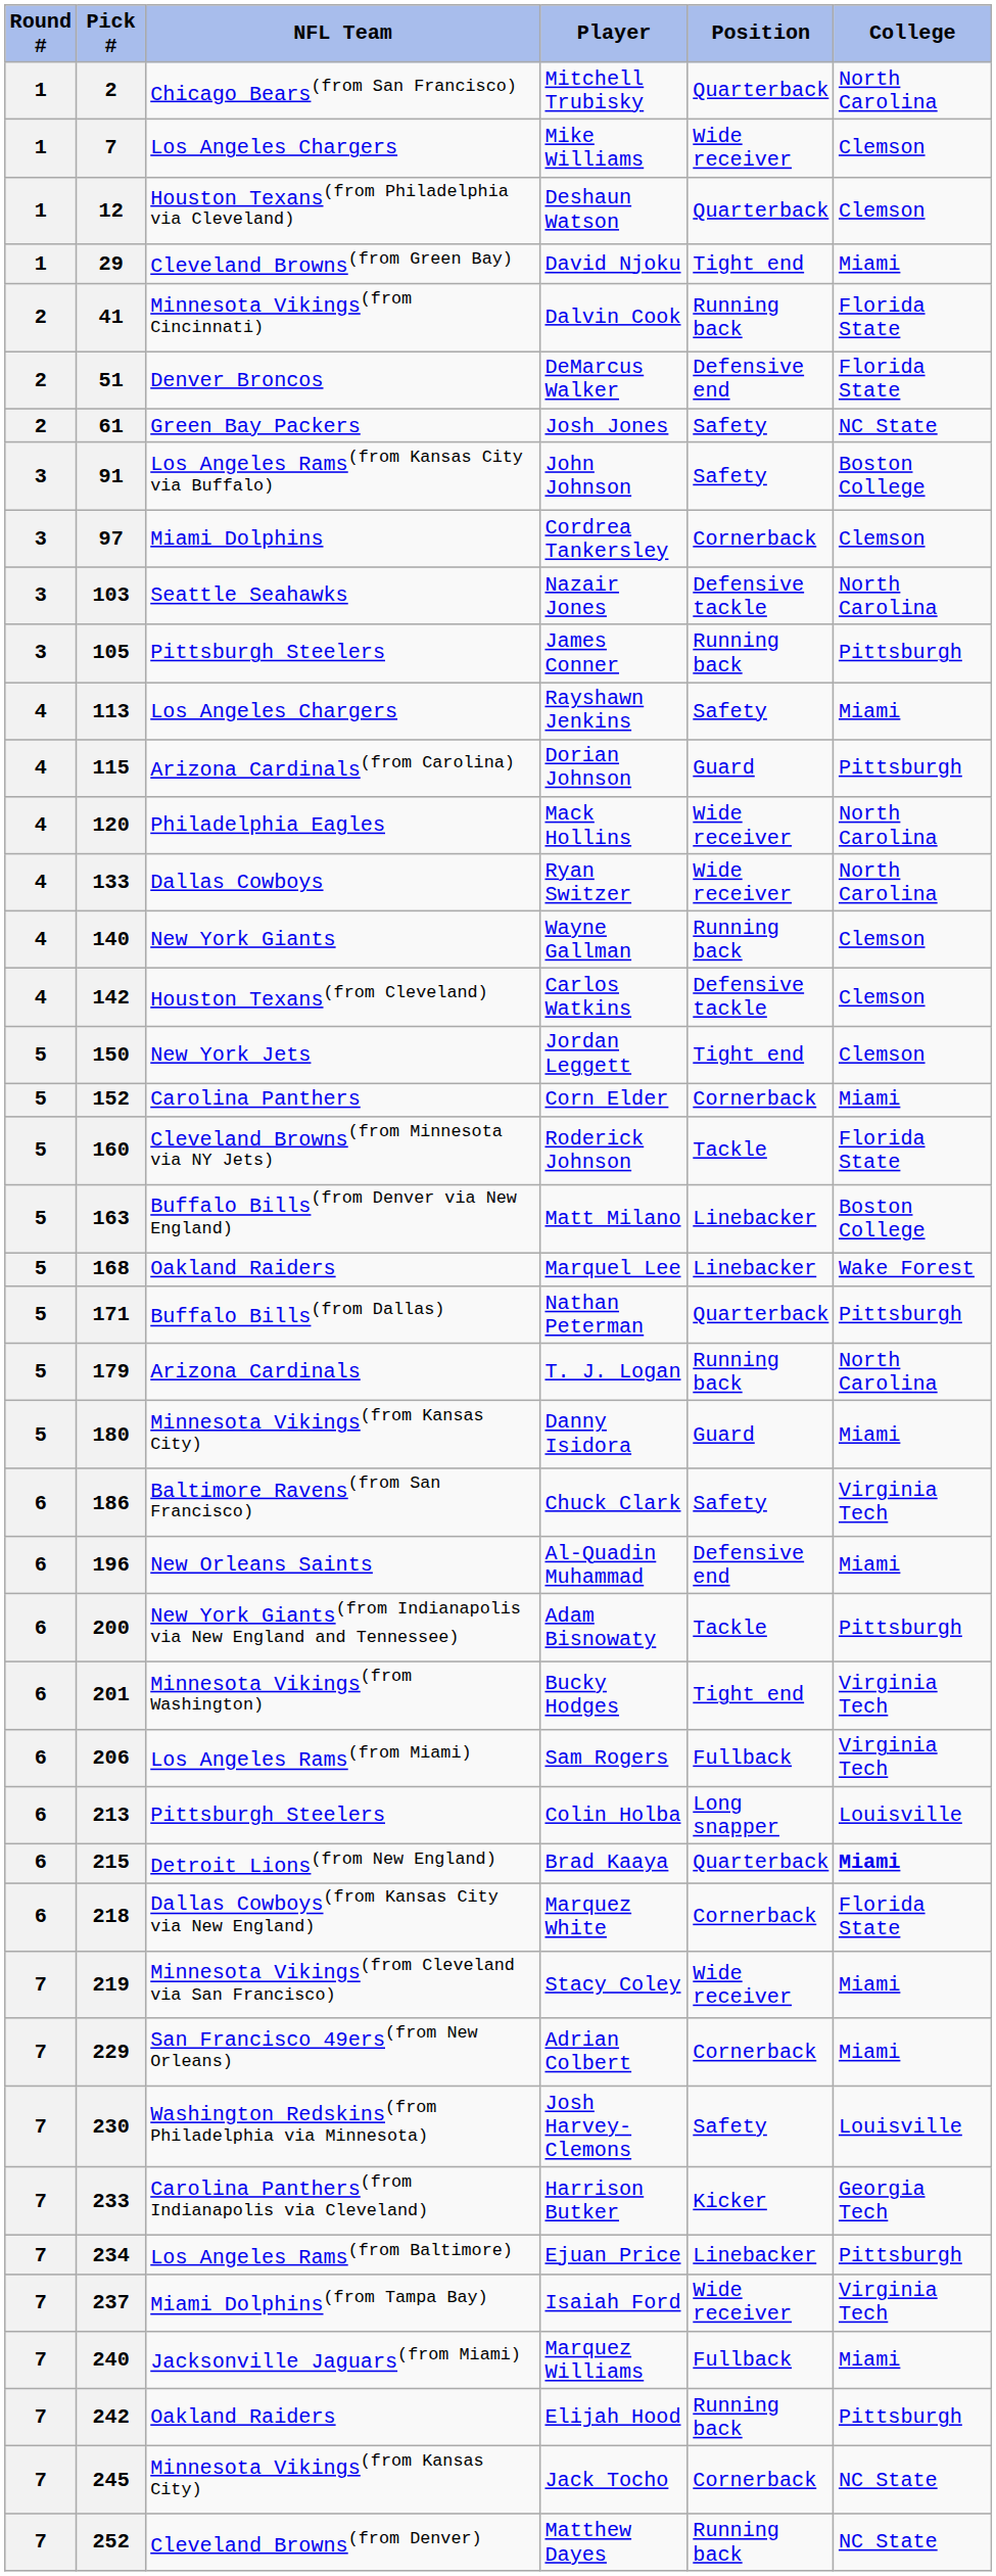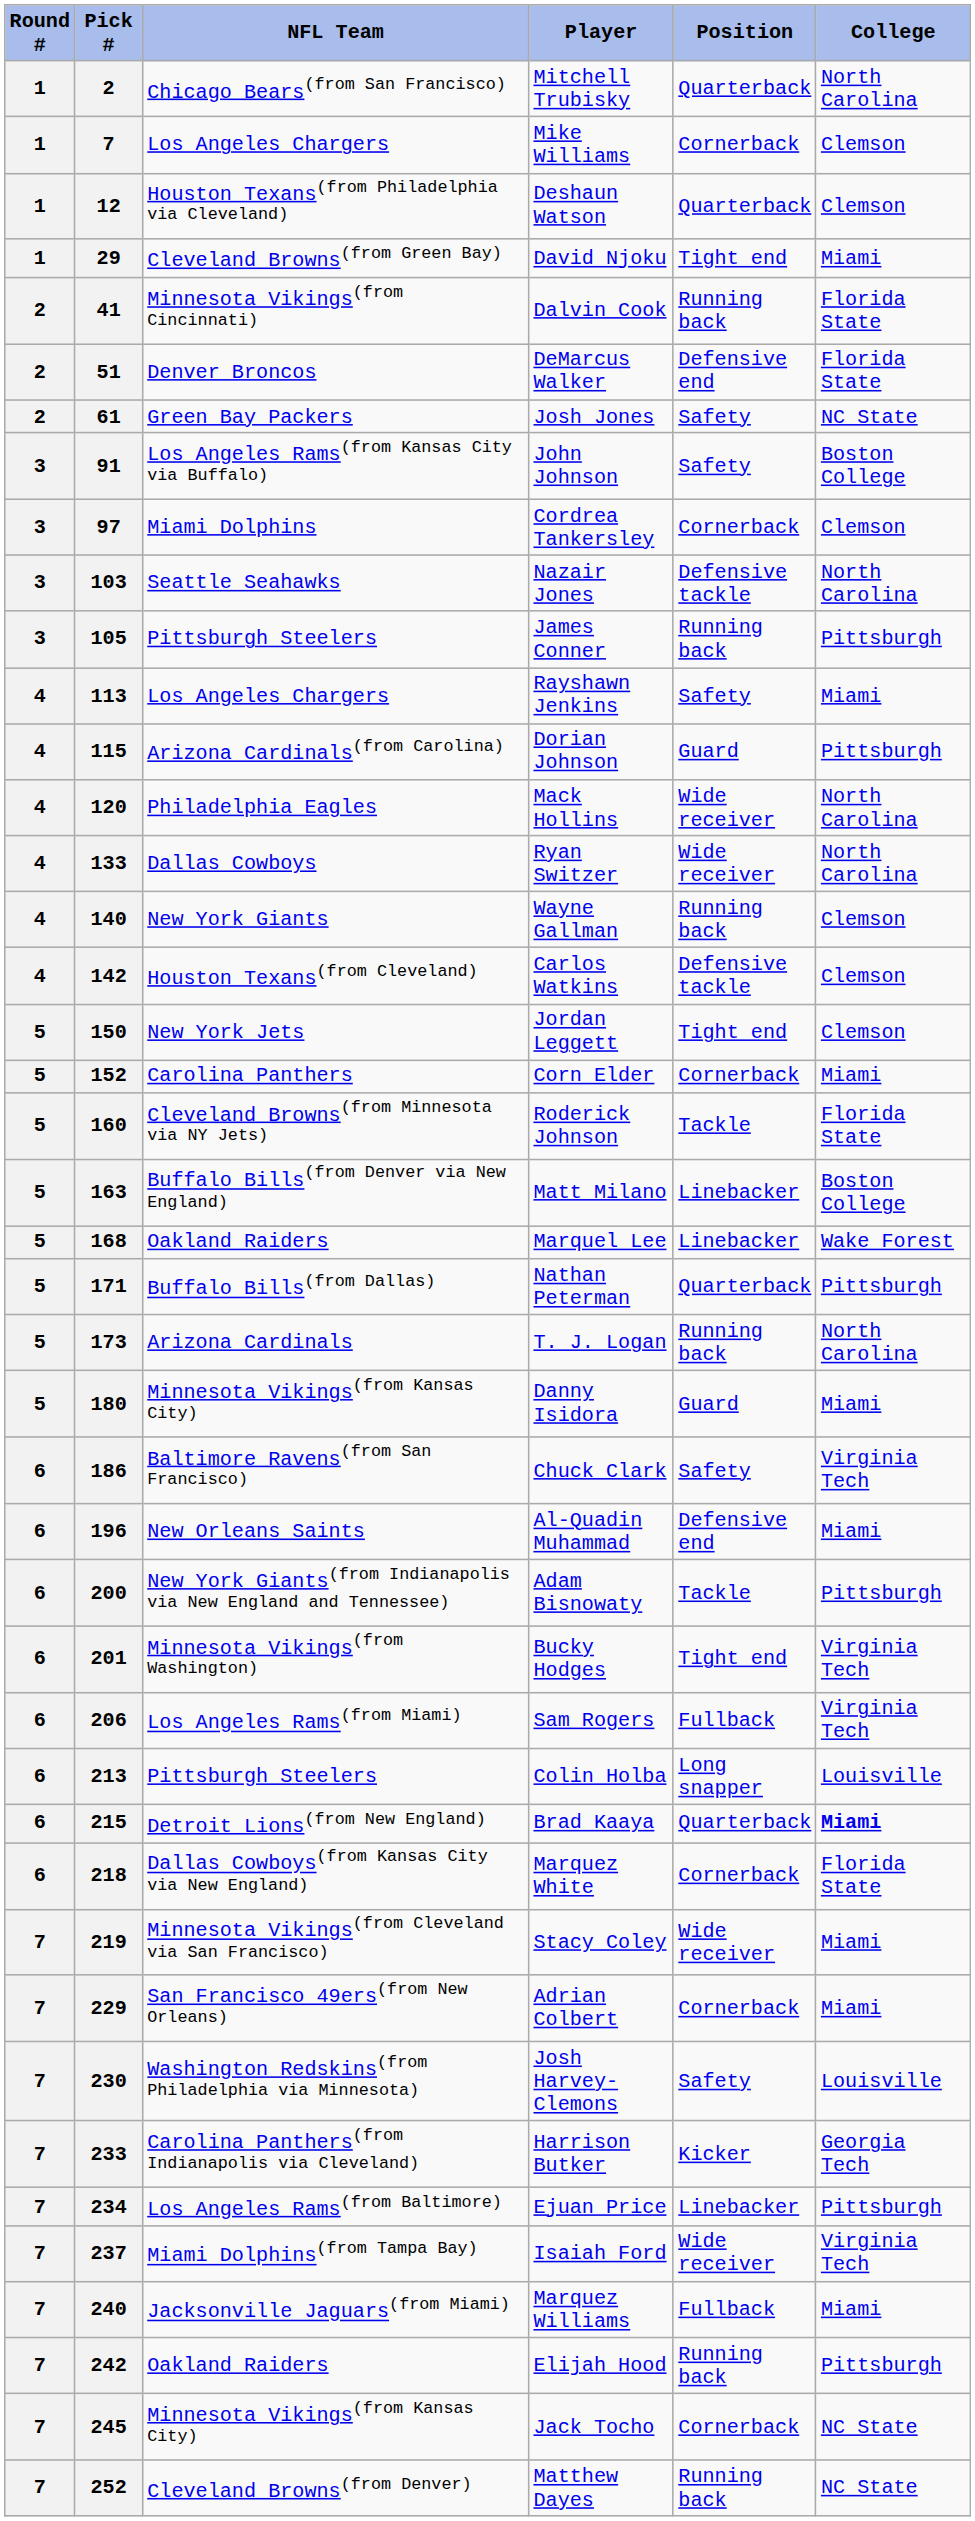 <table class="wikitable sortable" border="1" style="width: 100%">
 <tr>
 <th style="background:#A8BDEC;" width=7%>Round #</th>
 <th style="background:#A8BDEC;" width=7%>Pick #</th>
 <th width=40% style="background:#A8BDEC;">NFL Team</th>
 <th width=15% style="background:#A8BDEC;">Player</th>
 <th width=13% style="background:#A8BDEC;">Position</th>
 <th style="background:#A8BDEC;">College</th>
 </tr>
 <tr>
 <th>1</th>
 <th>2</th>
 <td><a href='#'>Chicago Bears</a><sup>(from San Francisco)</sup></td>
 <td><a href='#'>Mitchell Trubisky</a></td>
 <td><a href='#'>Quarterback</a></td>
 <td><a href='#'>North Carolina</a></td>
 </tr>
 <tr>
 <th>1</th>
 <th>7</th>
 <td><a href='#'>Los Angeles Chargers</a></td>
 <td><a href='#'>Mike Williams</a></td>
-<td><a href='#'>Wide receiver</a></td>
+<td><a href='#'>Cornerback</a></td>
 <td><a href='#'>Clemson</a></td>
 </tr>
 <tr>
 <th>1</th>
 <th>12</th>
 <td><a href='#'>Houston Texans</a><sup>(from Philadelphia via Cleveland)</sup></td>
 <td><a href='#'>Deshaun Watson</a></td>
 <td><a href='#'>Quarterback</a></td>
 <td><a href='#'>Clemson</a></td>
 </tr>
 <tr>
 <th>1</th>
 <th>29</th>
 <td><a href='#'>Cleveland Browns</a><sup>(from Green Bay)</sup></td>
 <td><a href='#'>David Njoku</a></td>
 <td><a href='#'>Tight end</a></td>
 <td><a href='#'>Miami</a></td>
 </tr>
 <tr>
 <th>2</th>
 <th>41</th>
 <td><a href='#'>Minnesota Vikings</a><sup>(from Cincinnati)</sup></td>
 <td><a href='#'>Dalvin Cook</a></td>
 <td><a href='#'>Running back</a></td>
 <td><a href='#'>Florida State</a></td>
 </tr>
 <tr>
 <th>2</th>
 <th>51</th>
 <td><a href='#'>Denver Broncos</a></td>
 <td><a href='#'>DeMarcus Walker</a></td>
 <td><a href='#'>Defensive end</a></td>
 <td><a href='#'>Florida State</a></td>
 </tr>
 <tr>
 <th>2</th>
 <th>61</th>
 <td><a href='#'>Green Bay Packers</a></td>
 <td><a href='#'>Josh Jones</a></td>
 <td><a href='#'>Safety</a></td>
 <td><a href='#'>NC State</a></td>
 </tr>
 <tr>
 <th>3</th>
 <th>91</th>
 <td><a href='#'>Los Angeles Rams</a><sup>(from Kansas City via Buffalo)</sup></td>
 <td><a href='#'>John Johnson</a></td>
 <td><a href='#'>Safety</a></td>
 <td><a href='#'>Boston College</a></td>
 </tr>
 <tr>
 <th>3</th>
 <th>97</th>
 <td><a href='#'>Miami Dolphins</a></td>
 <td><a href='#'>Cordrea Tankersley</a></td>
 <td><a href='#'>Cornerback</a></td>
 <td><a href='#'>Clemson</a></td>
 </tr>
 <tr>
 <th>3</th>
 <th>103</th>
 <td><a href='#'>Seattle Seahawks</a></td>
 <td><a href='#'>Nazair Jones</a></td>
 <td><a href='#'>Defensive tackle</a></td>
 <td><a href='#'>North Carolina</a></td>
 </tr>
 <tr>
 <th>3</th>
 <th>105</th>
 <td><a href='#'>Pittsburgh Steelers</a></td>
 <td><a href='#'>James Conner</a></td>
 <td><a href='#'>Running back</a></td>
 <td><a href='#'>Pittsburgh</a></td>
 </tr>
 <tr>
 <th>4</th>
 <th>113</th>
 <td><a href='#'>Los Angeles Chargers</a></td>
 <td><a href='#'>Rayshawn Jenkins</a></td>
 <td><a href='#'>Safety</a></td>
 <td><a href='#'>Miami</a></td>
 </tr>
 <tr>
 <th>4</th>
 <th>115</th>
 <td><a href='#'>Arizona Cardinals</a><sup>(from Carolina)</sup></td>
 <td><a href='#'>Dorian Johnson</a></td>
 <td><a href='#'>Guard</a></td>
 <td><a href='#'>Pittsburgh</a></td>
 </tr>
 <tr>
 <th>4</th>
 <th>120</th>
 <td><a href='#'>Philadelphia Eagles</a></td>
 <td><a href='#'>Mack Hollins</a></td>
 <td><a href='#'>Wide receiver</a></td>
 <td><a href='#'>North Carolina</a></td>
 </tr>
 <tr>
 <th>4</th>
 <th>133</th>
 <td><a href='#'>Dallas Cowboys</a></td>
 <td><a href='#'>Ryan Switzer</a></td>
 <td><a href='#'>Wide receiver</a></td>
 <td><a href='#'>North Carolina</a></td>
 </tr>
 <tr>
 <th>4</th>
 <th>140</th>
 <td><a href='#'>New York Giants</a></td>
 <td><a href='#'>Wayne Gallman</a></td>
 <td><a href='#'>Running back</a></td>
 <td><a href='#'>Clemson</a></td>
 </tr>
 <tr>
 <th>4</th>
 <th>142</th>
 <td><a href='#'>Houston Texans</a><sup>(from Cleveland)</sup></td>
 <td><a href='#'>Carlos Watkins</a></td>
 <td><a href='#'>Defensive tackle</a></td>
 <td><a href='#'>Clemson</a></td>
 </tr>
 <tr>
 <th>5</th>
 <th>150</th>
 <td><a href='#'>New York Jets</a></td>
 <td><a href='#'>Jordan Leggett</a></td>
 <td><a href='#'>Tight end</a></td>
 <td><a href='#'>Clemson</a></td>
 </tr>
 <tr>
 <th>5</th>
 <th>152</th>
 <td><a href='#'>Carolina Panthers</a></td>
 <td><a href='#'>Corn Elder</a></td>
 <td><a href='#'>Cornerback</a></td>
 <td><a href='#'>Miami</a></td>
 </tr>
 <tr>
 <th>5</th>
 <th>160</th>
 <td><a href='#'>Cleveland Browns</a><sup>(from Minnesota via NY Jets)</sup></td>
 <td><a href='#'>Roderick Johnson</a></td>
 <td><a href='#'>Tackle</a></td>
 <td><a href='#'>Florida State</a></td>
 </tr>
 <tr>
 <th>5</th>
 <th>163</th>
 <td><a href='#'>Buffalo Bills</a><sup>(from Denver via New England)</sup></td>
 <td><a href='#'>Matt Milano</a></td>
 <td><a href='#'>Linebacker</a></td>
 <td><a href='#'>Boston College</a></td>
 </tr>
 <tr>
 <th>5</th>
 <th>168</th>
 <td><a href='#'>Oakland Raiders</a></td>
 <td><a href='#'>Marquel Lee</a></td>
 <td><a href='#'>Linebacker</a></td>
 <td><a href='#'>Wake Forest</a></td>
 </tr>
 <tr>
 <th>5</th>
 <th>171</th>
 <td><a href='#'>Buffalo Bills</a><sup>(from Dallas)</sup></td>
 <td><a href='#'>Nathan Peterman</a></td>
 <td><a href='#'>Quarterback</a></td>
 <td><a href='#'>Pittsburgh</a></td>
 </tr>
 <tr>
 <th>5</th>
-<th>179</th>
+<th>173</th>
 <td><a href='#'>Arizona Cardinals</a></td>
 <td><a href='#'>T. J. Logan</a></td>
 <td><a href='#'>Running back</a></td>
 <td><a href='#'>North Carolina</a></td>
 </tr>
 <tr>
 <th>5</th>
 <th>180</th>
 <td><a href='#'>Minnesota Vikings</a><sup>(from Kansas City)</sup></td>
 <td><a href='#'>Danny Isidora</a></td>
 <td><a href='#'>Guard</a></td>
 <td><a href='#'>Miami</a></td>
 </tr>
 <tr>
 <th>6</th>
 <th>186</th>
 <td><a href='#'>Baltimore Ravens</a><sup>(from San Francisco)</sup></td>
 <td><a href='#'>Chuck Clark</a></td>
 <td><a href='#'>Safety</a></td>
 <td><a href='#'>Virginia Tech</a></td>
 </tr>
 <tr>
 <th>6</th>
 <th>196</th>
 <td><a href='#'>New Orleans Saints</a></td>
 <td><a href='#'>Al-Quadin Muhammad</a></td>
 <td><a href='#'>Defensive end</a></td>
 <td><a href='#'>Miami</a></td>
 </tr>
 <tr>
 <th>6</th>
 <th>200</th>
 <td><a href='#'>New York Giants</a><sup>(from Indianapolis via New England and Tennessee)</sup></td>
 <td><a href='#'>Adam Bisnowaty</a></td>
 <td><a href='#'>Tackle</a></td>
 <td><a href='#'>Pittsburgh</a></td>
 </tr>
 <tr>
 <th>6</th>
 <th>201</th>
 <td><a href='#'>Minnesota Vikings</a><sup>(from Washington)</sup></td>
 <td><a href='#'>Bucky Hodges</a></td>
 <td><a href='#'>Tight end</a></td>
 <td><a href='#'>Virginia Tech</a></td>
 </tr>
 <tr>
 <th>6</th>
 <th>206</th>
 <td><a href='#'>Los Angeles Rams</a><sup>(from Miami)</sup></td>
 <td><a href='#'>Sam Rogers</a></td>
 <td><a href='#'>Fullback</a></td>
 <td><a href='#'>Virginia Tech</a></td>
 </tr>
 <tr>
 <th>6</th>
 <th>213</th>
 <td><a href='#'>Pittsburgh Steelers</a></td>
 <td><a href='#'>Colin Holba</a></td>
 <td><a href='#'>Long snapper</a></td>
 <td><a href='#'>Louisville</a></td>
 </tr>
 <tr>
 <th>6</th>
 <th>215</th>
 <td><a href='#'>Detroit Lions</a><sup>(from New England)</sup></td>
 <td><a href='#'>Brad Kaaya</a></td>
 <td><a href='#'>Quarterback</a></td>
 <td><strong><a href='#'>Miami</a></strong></td>
 </tr>
 <tr>
 <th>6</th>
 <th>218</th>
 <td><a href='#'>Dallas Cowboys</a><sup>(from Kansas City via New England)</sup></td>
 <td><a href='#'>Marquez White</a></td>
 <td><a href='#'>Cornerback</a></td>
 <td><a href='#'>Florida State</a></td>
 </tr>
 <tr>
 <th>7</th>
 <th>219</th>
 <td><a href='#'>Minnesota Vikings</a><sup>(from Cleveland via San Francisco)</sup></td>
 <td><a href='#'>Stacy Coley</a></td>
 <td><a href='#'>Wide receiver</a></td>
 <td><a href='#'>Miami</a></td>
 </tr>
 <tr>
 <th>7</th>
 <th>229</th>
 <td><a href='#'>San Francisco 49ers</a><sup>(from New Orleans)</sup></td>
 <td><a href='#'>Adrian Colbert</a></td>
 <td><a href='#'>Cornerback</a></td>
 <td><a href='#'>Miami</a></td>
 </tr>
 <tr>
 <th>7</th>
 <th>230</th>
 <td><a href='#'>Washington Redskins</a><sup>(from Philadelphia via Minnesota)</sup></td>
 <td><a href='#'>Josh Harvey-Clemons</a></td>
 <td><a href='#'>Safety</a></td>
 <td><a href='#'>Louisville</a></td>
 </tr>
 <tr>
 <th>7</th>
 <th>233</th>
 <td><a href='#'>Carolina Panthers</a><sup>(from Indianapolis via Cleveland)</sup></td>
 <td><a href='#'>Harrison Butker</a></td>
 <td><a href='#'>Kicker</a></td>
 <td><a href='#'>Georgia Tech</a></td>
 </tr>
 <tr>
 <th>7</th>
 <th>234</th>
 <td><a href='#'>Los Angeles Rams</a><sup>(from Baltimore)</sup></td>
 <td><a href='#'>Ejuan Price</a></td>
 <td><a href='#'>Linebacker</a></td>
 <td><a href='#'>Pittsburgh</a></td>
 </tr>
 <tr>
 <th>7</th>
 <th>237</th>
 <td><a href='#'>Miami Dolphins</a><sup>(from Tampa Bay)</sup></td>
 <td><a href='#'>Isaiah Ford</a></td>
 <td><a href='#'>Wide receiver</a></td>
 <td><a href='#'>Virginia Tech</a></td>
 </tr>
 <tr>
 <th>7</th>
 <th>240</th>
 <td><a href='#'>Jacksonville Jaguars</a><sup>(from Miami)</sup></td>
 <td><a href='#'>Marquez Williams</a></td>
 <td><a href='#'>Fullback</a></td>
 <td><a href='#'>Miami</a></td>
 </tr>
 <tr>
 <th>7</th>
 <th>242</th>
 <td><a href='#'>Oakland Raiders</a></td>
 <td><a href='#'>Elijah Hood</a></td>
 <td><a href='#'>Running back</a></td>
 <td><a href='#'>Pittsburgh</a></td>
 </tr>
 <tr>
 <th>7</th>
 <th>245</th>
 <td><a href='#'>Minnesota Vikings</a><sup>(from Kansas City)</sup></td>
 <td><a href='#'>Jack Tocho</a></td>
 <td><a href='#'>Cornerback</a></td>
 <td><a href='#'>NC State</a></td>
 </tr>
 <tr>
 <th>7</th>
 <th>252</th>
 <td><a href='#'>Cleveland Browns</a><sup>(from Denver)</sup></td>
 <td><a href='#'>Matthew Dayes</a></td>
 <td><a href='#'>Running back</a></td>
 <td><a href='#'>NC State</a></td>
 </tr>
 </table>
